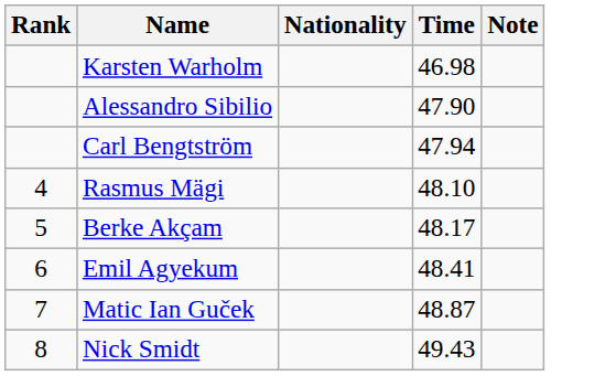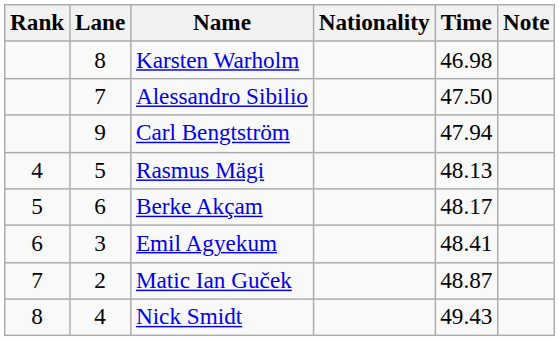 <table class="wikitable sortable" style="text-align:center;">
 <tr>
 <th>Rank</th>
+<th>Lane</th>
 <th>Name</th>
 <th>Nationality</th>
 <th>Time</th>
 <th>Note</th>
 </tr>
 <tr>
 <td></td>
+<td>8</td>
 <td align="left"><a href='#'>Karsten Warholm</a></td>
 <td align="left"></td>
 <td>46.98</td>
 <td></td>
 </tr>
 <tr>
 <td></td>
+<td>7</td>
 <td align="left"><a href='#'>Alessandro Sibilio</a></td>
 <td align="left"></td>
-<td>47.90</td>
+<td>47.50</td>
 <td></td>
 </tr>
 <tr>
 <td></td>
+<td>9</td>
 <td align="left"><a href='#'>Carl Bengtström</a></td>
 <td align="left"></td>
 <td>47.94</td>
 <td></td>
 </tr>
 <tr>
 <td>4</td>
+<td>5</td>
 <td align=left><a href='#'>Rasmus Mägi</a></td>
 <td align=left></td>
-<td>48.10</td>
+<td>48.13</td>
 <td></td>
 </tr>
 <tr>
 <td>5</td>
+<td>6</td>
 <td align=left><a href='#'>Berke Akçam</a></td>
 <td align=left></td>
 <td>48.17</td>
 <td></td>
 </tr>
 <tr>
 <td>6</td>
+<td>3</td>
 <td align="left"><a href='#'>Emil Agyekum</a></td>
 <td align="left"></td>
 <td>48.41</td>
 <td></td>
 </tr>
 <tr>
 <td>7</td>
+<td>2</td>
 <td align="left"><a href='#'>Matic Ian Guček</a></td>
 <td align="left"></td>
 <td>48.87</td>
 <td></td>
 </tr>
 <tr>
 <td>8</td>
+<td>4</td>
 <td align="left"><a href='#'>Nick Smidt</a></td>
 <td align="left"></td>
 <td>49.43</td>
 <td></td>
 </tr>
 </table>
